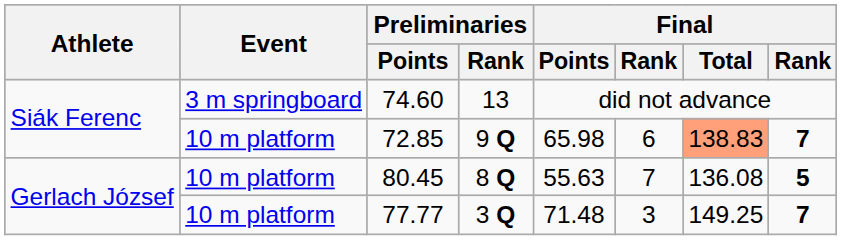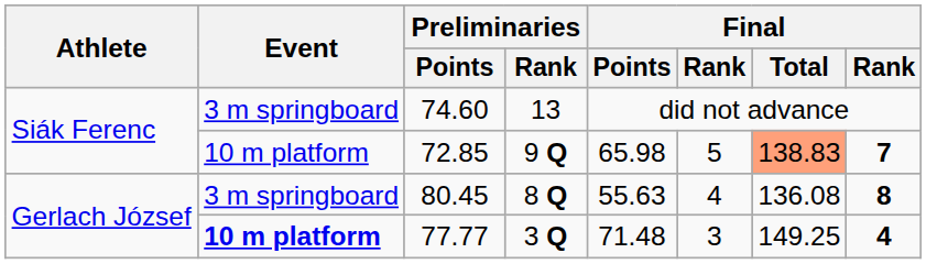 <table class="wikitable" style="font-size:90%">
 <tr>
 <th rowspan="2">Athlete</th>
 <th rowspan="2">Event</th>
 <th colspan=2>Preliminaries</th>
 <th colspan=4>Final</th>
 </tr>
 <tr style="font-size:95%">
 <th>Points</th>
 <th>Rank</th>
 <th>Points</th>
 <th>Rank</th>
 <th>Total</th>
 <th>Rank</th>
 </tr>
 <tr align=center>
 <td align=left rowspan=2><a href='#'>Siák Ferenc</a></td>
 <td align=left><a href='#'>3 m springboard</a></td>
 <td>74.60</td>
 <td>13</td>
 <td colspan=4>did not advance</td>
 </tr>
 <tr align=center>
 <td align=left><a href='#'>10 m platform</a></td>
 <td>72.85</td>
 <td>9 <strong>Q</strong></td>
 <td>65.98</td>
-<td>6</td>
+<td>5</td>
 <td style="background: lightsalmon;">138.83</td>
 <td><strong>7</strong></td>
 </tr>
 <tr align=center>
 <td align=left rowspan=2><a href='#'>Gerlach József</a></td>
-<td align=left><a href='#'>10 m platform</a></td>
+<td align=left><a href='#'>3 m springboard</a></td>
 <td>80.45</td>
 <td>8 <strong>Q</strong></td>
 <td>55.63</td>
-<td>7</td>
+<td>4</td>
 <td>136.08</td>
-<td><strong>5</strong></td>
+<td><strong>8</strong></td>
 </tr>
 <tr align=center>
-<td align=left><a href='#'>10 m platform</a></td>
+<td align=left><strong><a href='#'>10 m platform</a></strong></td>
 <td>77.77</td>
 <td>3 <strong>Q</strong></td>
 <td>71.48</td>
 <td>3</td>
 <td>149.25</td>
-<td><strong>7</strong></td>
+<td><strong>4</strong></td>
 </tr>
 </table>
